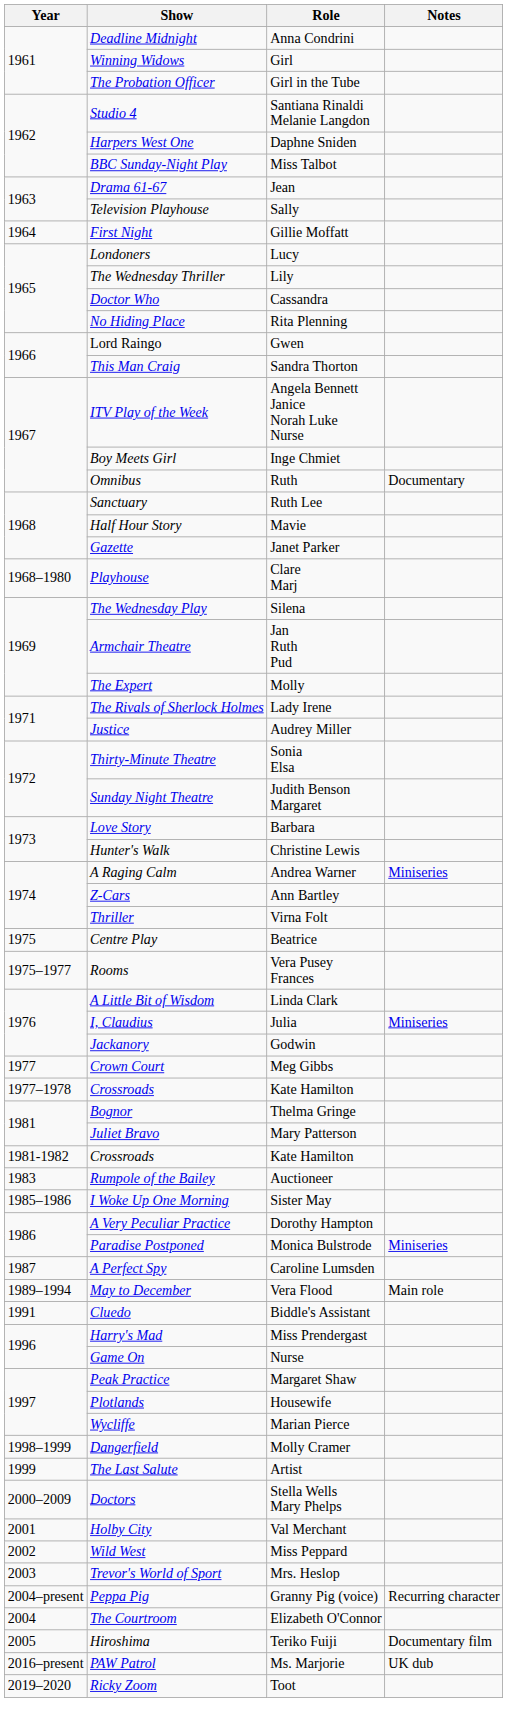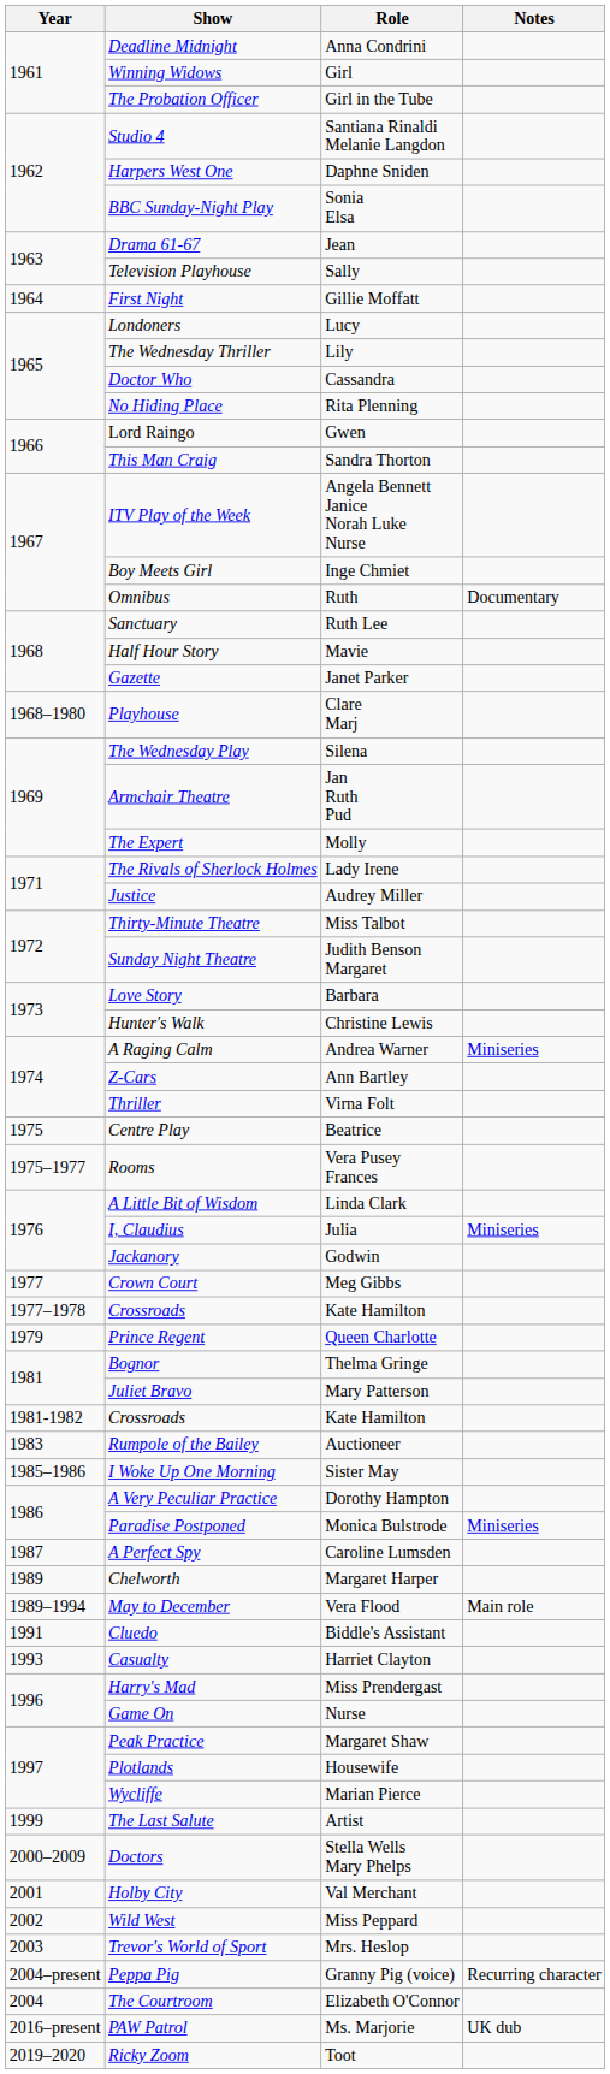 <table class="wikitable">
 <tr>
 <th>Year</th>
 <th>Show</th>
 <th>Role</th>
 <th>Notes</th>
 </tr>
 <tr>
 <td rowspan="3">1961</td>
 <td><em><a href='#'>Deadline Midnight</a></em></td>
 <td>Anna Condrini</td>
 <td></td>
 </tr>
 <tr>
 <td><em><a href='#'>Winning Widows</a></em></td>
 <td>Girl</td>
 <td></td>
 </tr>
 <tr>
 <td><em><a href='#'>The Probation Officer</a></em></td>
 <td>Girl in the Tube</td>
 <td></td>
 </tr>
 <tr>
 <td rowspan="3">1962</td>
 <td><a href='#'><em>Studio 4</em></a></td>
 <td>Santiana Rinaldi<br>Melanie Langdon</td>
 <td></td>
 </tr>
 <tr>
 <td><em><a href='#'>Harpers West One</a></em></td>
 <td>Daphne Sniden</td>
 <td></td>
 </tr>
 <tr>
 <td><em><a href='#'>BBC Sunday-Night Play</a></em></td>
-<td>Miss Talbot</td>
+<td>Sonia<br>Elsa</td>
 <td></td>
 </tr>
 <tr>
 <td rowspan="2">1963</td>
 <td><em><a href='#'>Drama 61-67</a></em></td>
 <td>Jean</td>
 <td></td>
 </tr>
 <tr>
 <td><em>Television Playhouse</em></td>
 <td>Sally</td>
 <td></td>
 </tr>
 <tr>
 <td>1964</td>
 <td><a href='#'><em>First Night</em></a></td>
 <td>Gillie Moffatt</td>
 <td></td>
 </tr>
 <tr>
 <td rowspan="4">1965</td>
 <td><em>Londoners</em></td>
 <td>Lucy</td>
 <td></td>
 </tr>
 <tr>
 <td><em>The Wednesday Thriller</em></td>
 <td>Lily</td>
 <td></td>
 </tr>
 <tr>
 <td><em><a href='#'>Doctor Who</a></em></td>
 <td>Cassandra</td>
 <td></td>
 </tr>
 <tr>
 <td><em><a href='#'>No Hiding Place</a></em></td>
 <td>Rita Plenning</td>
 <td></td>
 </tr>
 <tr>
 <td rowspan="2">1966</td>
 <td>Lord Raingo</td>
 <td>Gwen</td>
 <td></td>
 </tr>
 <tr>
 <td><em><a href='#'>This Man Craig</a></em></td>
 <td>Sandra Thorton</td>
 <td></td>
 </tr>
 <tr>
 <td rowspan="3">1967</td>
 <td><em><a href='#'>ITV Play of the Week</a></em></td>
 <td>Angela Bennett<br>Janice<br>Norah Luke<br>Nurse</td>
 <td></td>
 </tr>
 <tr>
 <td><em>Boy Meets Girl</em></td>
 <td>Inge Chmiet</td>
 <td></td>
 </tr>
 <tr>
 <td><em>Omnibus</em></td>
 <td>Ruth</td>
 <td>Documentary</td>
 </tr>
 <tr>
 <td rowspan="3">1968</td>
 <td><em>Sanctuary</em></td>
 <td>Ruth Lee</td>
 <td></td>
 </tr>
 <tr>
 <td><em>Half Hour Story</em></td>
 <td>Mavie</td>
 <td></td>
 </tr>
 <tr>
 <td><em><a href='#'>Gazette</a></em></td>
 <td>Janet Parker</td>
 <td></td>
 </tr>
 <tr>
 <td>1968–1980</td>
 <td><a href='#'><em>Playhouse</em></a></td>
 <td>Clare<br>Marj</td>
 <td></td>
 </tr>
 <tr>
 <td rowspan="3">1969</td>
 <td><em><a href='#'>The Wednesday Play</a></em></td>
 <td>Silena</td>
 <td></td>
 </tr>
 <tr>
 <td><em><a href='#'>Armchair Theatre</a></em></td>
 <td>Jan<br>Ruth<br>Pud</td>
 <td></td>
 </tr>
 <tr>
 <td><a href='#'><em>The Expert</em></a></td>
 <td>Molly</td>
 <td></td>
 </tr>
 <tr>
 <td rowspan="2">1971</td>
 <td><a href='#'><em>The Rivals of Sherlock Holmes</em></a></td>
 <td>Lady Irene</td>
 <td></td>
 </tr>
 <tr>
 <td><em><a href='#'>Justice</a></em></td>
 <td>Audrey Miller</td>
 <td></td>
 </tr>
 <tr>
 <td rowspan="2">1972</td>
 <td><em><a href='#'>Thirty-Minute Theatre</a></em></td>
-<td>Sonia<br>Elsa</td>
+<td>Miss Talbot</td>
 <td></td>
 </tr>
 <tr>
 <td><em><a href='#'>Sunday Night Theatre</a></em></td>
 <td>Judith Benson<br>Margaret</td>
 <td></td>
 </tr>
 <tr>
 <td rowspan="2">1973</td>
 <td><em><a href='#'>Love Story</a></em></td>
 <td>Barbara</td>
 <td></td>
 </tr>
 <tr>
 <td><em>Hunter's Walk</em></td>
 <td>Christine Lewis</td>
 <td></td>
 </tr>
 <tr>
 <td rowspan="3">1974</td>
 <td><em>A Raging Calm</em></td>
 <td>Andrea Warner</td>
 <td><a href='#'>Miniseries</a></td>
 </tr>
 <tr>
 <td><em><a href='#'>Z-Cars</a></em></td>
 <td>Ann Bartley</td>
 <td></td>
 </tr>
 <tr>
 <td><a href='#'><em>Thriller</em></a></td>
 <td>Virna Folt</td>
 <td></td>
 </tr>
 <tr>
 <td>1975</td>
 <td><em>Centre Play</em></td>
 <td>Beatrice</td>
 <td></td>
 </tr>
 <tr>
 <td>1975–1977</td>
 <td><em>Rooms</em></td>
 <td>Vera Pusey<br>Frances</td>
 <td></td>
 </tr>
 <tr>
 <td rowspan="3">1976</td>
 <td><em><a href='#'>A Little Bit of Wisdom</a></em></td>
 <td>Linda Clark</td>
 <td></td>
 </tr>
 <tr>
 <td><a href='#'><em>I, Claudius</em></a></td>
 <td>Julia</td>
 <td><a href='#'>Miniseries</a></td>
 </tr>
 <tr>
 <td><em><a href='#'>Jackanory</a></em></td>
 <td>Godwin</td>
 <td></td>
 </tr>
 <tr>
 <td>1977</td>
 <td><a href='#'><em>Crown Court</em></a></td>
 <td>Meg Gibbs</td>
 <td></td>
 </tr>
 <tr>
 <td>1977–1978</td>
 <td><a href='#'><em>Crossroads</em></a></td>
 <td>Kate Hamilton</td>
 <td></td>
 </tr>
 <tr>
+<td>1979</td>
+<td><a href='#'><em>Prince Regent</em></a></td>
+<td><a href='#'>Queen Charlotte</a></td>
+<td></td>
+</tr>
+<tr>
 <td rowspan="2">1981</td>
 <td><a href='#'><em>Bognor</em></a></td>
 <td>Thelma Gringe</td>
 <td></td>
 </tr>
 <tr>
 <td><em><a href='#'>Juliet Bravo</a></em></td>
 <td>Mary Patterson</td>
 <td></td>
 </tr>
 <tr>
 <td>1981-1982</td>
 <td><em>Crossroads</em></td>
 <td>Kate Hamilton</td>
 <td></td>
 </tr>
 <tr>
 <td>1983</td>
 <td><em><a href='#'>Rumpole of the Bailey</a></em></td>
 <td>Auctioneer</td>
 <td></td>
 </tr>
 <tr>
 <td>1985–1986</td>
 <td><em><a href='#'>I Woke Up One Morning</a></em></td>
 <td>Sister May</td>
 <td></td>
 </tr>
 <tr>
 <td rowspan="2">1986</td>
 <td><em><a href='#'>A Very Peculiar Practice</a></em></td>
 <td>Dorothy Hampton</td>
 <td></td>
 </tr>
 <tr>
 <td><em><a href='#'>Paradise Postponed</a></em></td>
 <td>Monica Bulstrode</td>
 <td><a href='#'>Miniseries</a></td>
 </tr>
 <tr>
 <td>1987</td>
 <td><a href='#'><em>A Perfect Spy</em></a></td>
 <td>Caroline Lumsden</td>
 <td></td>
 </tr>
 <tr>
+<td>1989</td>
+<td><em>Chelworth</em></td>
+<td>Margaret Harper</td>
+<td></td>
+</tr>
+<tr>
 <td>1989–1994</td>
 <td><em><a href='#'>May to December</a></em></td>
 <td>Vera Flood</td>
 <td>Main role</td>
 </tr>
 <tr>
 <td>1991</td>
 <td><a href='#'><em>Cluedo</em></a></td>
 <td>Biddle's Assistant</td>
+<td></td>
+</tr>
+<tr>
+<td>1993</td>
+<td><a href='#'><em>Casualty</em></a></td>
+<td>Harriet Clayton</td>
 <td></td>
 </tr>
 <tr>
 <td rowspan="2">1996</td>
 <td><em><a href='#'>Harry's Mad</a></em></td>
 <td>Miss Prendergast</td>
 <td></td>
 </tr>
 <tr>
 <td><a href='#'><em>Game On</em></a></td>
 <td>Nurse</td>
 <td></td>
 </tr>
 <tr>
 <td rowspan="3">1997</td>
 <td><em><a href='#'>Peak Practice</a></em></td>
 <td>Margaret Shaw</td>
 <td></td>
 </tr>
 <tr>
 <td><em><a href='#'>Plotlands</a></em></td>
 <td>Housewife</td>
 <td></td>
 </tr>
 <tr>
 <td><a href='#'><em>Wycliffe</em></a></td>
 <td>Marian Pierce</td>
-<td></td>
-</tr>
-<tr>
-<td>1998–1999</td>
-<td><a href='#'><em>Dangerfield</em></a></td>
-<td>Molly Cramer</td>
 <td></td>
 </tr>
 <tr>
 <td>1999</td>
 <td><em><a href='#'>The Last Salute</a></em></td>
 <td>Artist</td>
 <td></td>
 </tr>
 <tr>
 <td>2000–2009</td>
 <td><a href='#'><em>Doctors</em></a></td>
 <td>Stella Wells<br>Mary Phelps</td>
 <td></td>
 </tr>
 <tr>
 <td>2001</td>
 <td><em><a href='#'>Holby City</a></em></td>
 <td>Val Merchant</td>
 <td></td>
 </tr>
 <tr>
 <td>2002</td>
 <td><a href='#'><em>Wild West</em></a></td>
 <td>Miss Peppard</td>
 <td></td>
 </tr>
 <tr>
 <td>2003</td>
 <td><em><a href='#'>Trevor's World of Sport</a></em></td>
 <td>Mrs. Heslop</td>
 <td></td>
 </tr>
 <tr>
 <td>2004–present</td>
 <td><em><a href='#'>Peppa Pig</a></em></td>
 <td>Granny Pig (voice)</td>
 <td>Recurring character</td>
 </tr>
 <tr>
 <td>2004</td>
 <td><em><a href='#'>The Courtroom</a></em></td>
 <td>Elizabeth O'Connor</td>
 <td></td>
 </tr>
 <tr>
-<td>2005</td>
-<td><em>Hiroshima</em></td>
-<td>Teriko Fuiji</td>
-<td>Documentary film</td>
-</tr>
-<tr>
 <td>2016–present</td>
 <td><em><a href='#'>PAW Patrol</a></em></td>
 <td>Ms. Marjorie</td>
 <td>UK dub</td>
 </tr>
 <tr>
 <td>2019–2020</td>
 <td><em><a href='#'>Ricky Zoom</a></em></td>
 <td>Toot</td>
 <td></td>
 </tr>
 </table>
